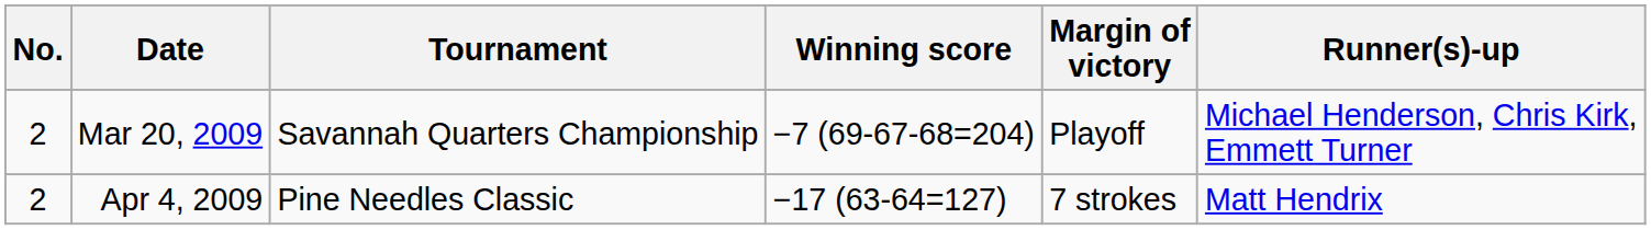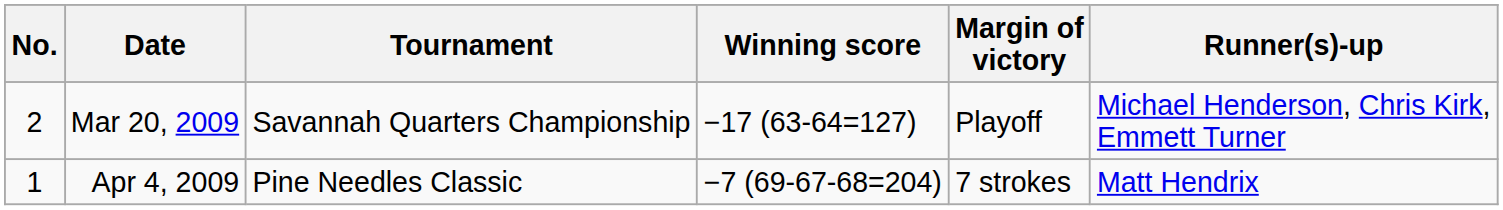 <table class="wikitable" style="font-size:95%;">
 <tr>
 <th>No.</th>
 <th>Date</th>
 <th>Tournament</th>
 <th>Winning score</th>
 <th>Margin of<br>victory</th>
 <th>Runner(s)-up</th>
 </tr>
 <tr>
 <td align=center>2</td>
 <td align=right>Mar 20, <a href='#'>2009</a></td>
 <td>Savannah Quarters Championship</td>
-<td>−7 (69-67-68=204)</td>
+<td>−17 (63-64=127)</td>
 <td>Playoff</td>
 <td> <a href='#'>Michael Henderson</a>,  <a href='#'>Chris Kirk</a>,<br> <a href='#'>Emmett Turner</a></td>
 </tr>
 <tr>
-<td align=center>2</td>
+<td align=center>1</td>
 <td align=right>Apr 4, 2009</td>
 <td>Pine Needles Classic</td>
-<td>−17 (63-64=127)</td>
+<td>−7 (69-67-68=204)</td>
 <td>7 strokes</td>
 <td> <a href='#'>Matt Hendrix</a></td>
 </tr>
 </table>
